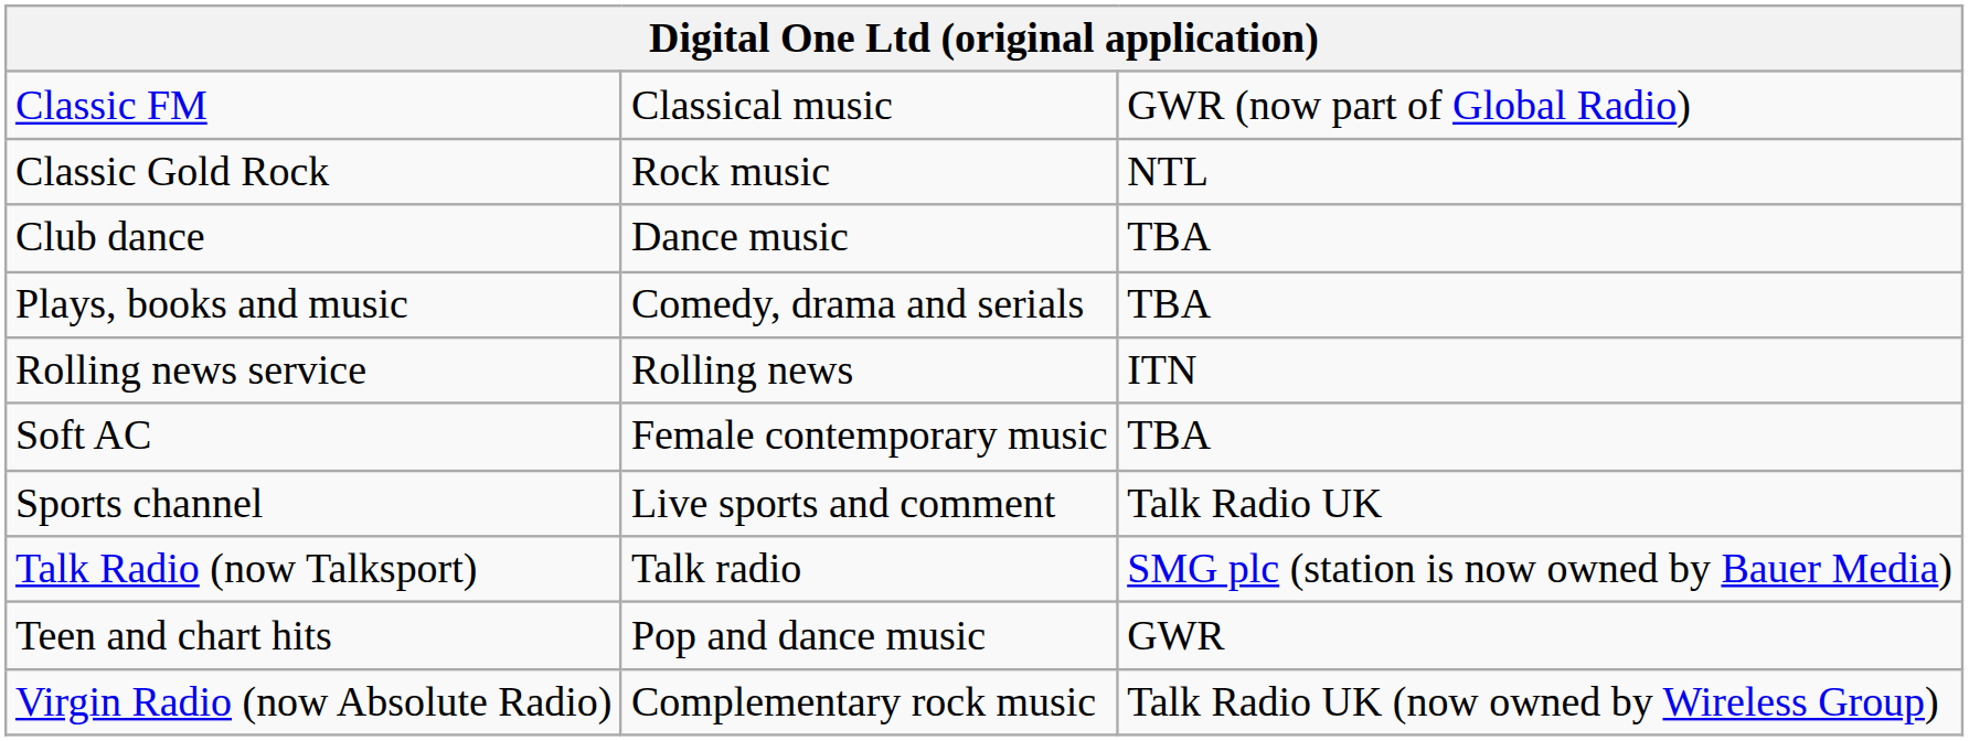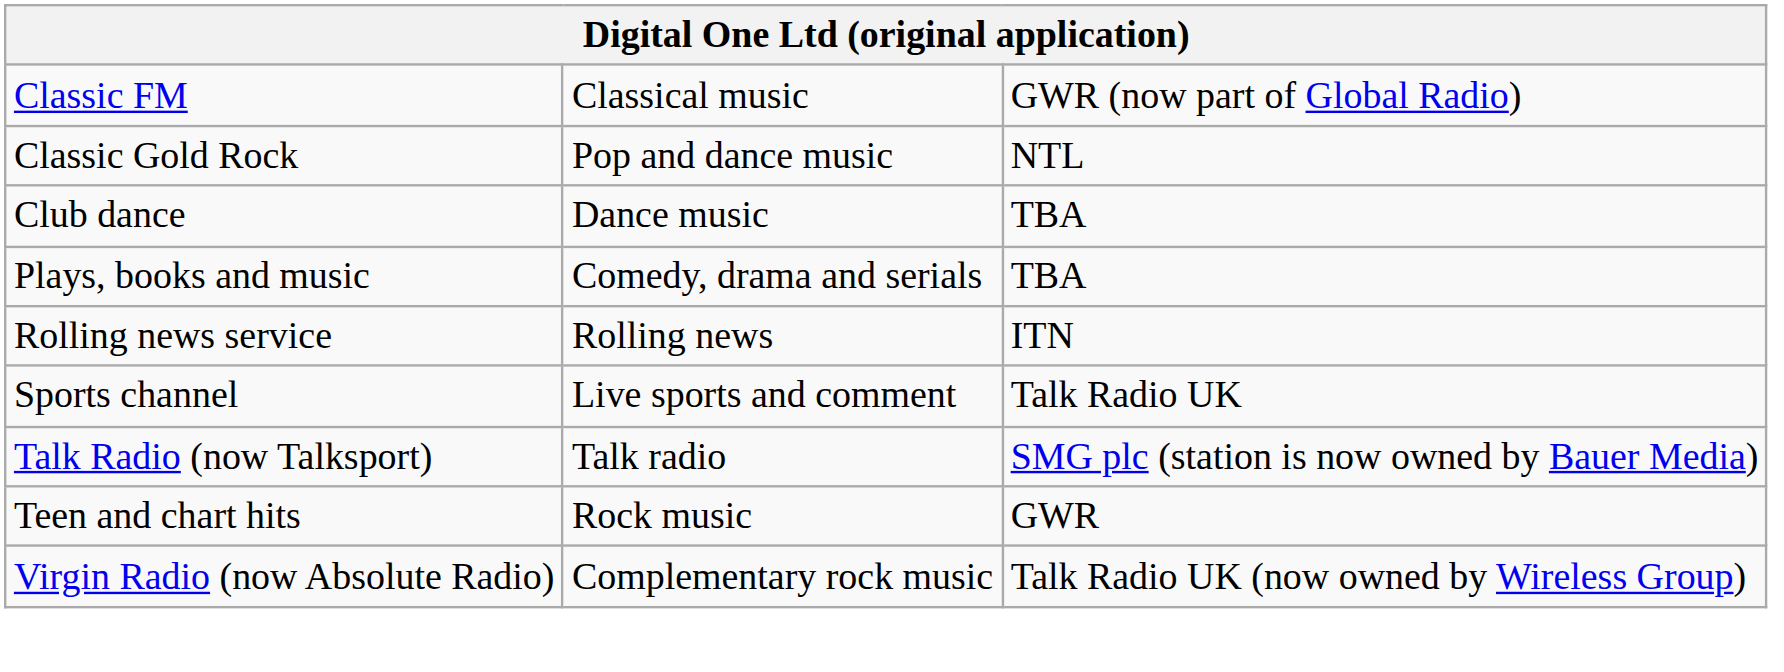 <table class="wikitable">
 <tr>
 <th colspan="3">Digital One Ltd (original application)</th>
 </tr>
 <tr>
 <td><a href='#'>Classic FM</a></td>
 <td>Classical music</td>
 <td>GWR (now part of <a href='#'>Global Radio</a>)</td>
 </tr>
 <tr>
 <td>Classic Gold Rock</td>
-<td>Rock music</td>
+<td>Pop and dance music</td>
 <td>NTL</td>
 </tr>
 <tr>
 <td>Club dance</td>
 <td>Dance music</td>
 <td>TBA</td>
 </tr>
 <tr>
 <td>Plays, books and music</td>
 <td>Comedy, drama and serials</td>
 <td>TBA</td>
 </tr>
 <tr>
 <td>Rolling news service</td>
 <td>Rolling news</td>
 <td>ITN</td>
 </tr>
 <tr>
-<td>Soft AC</td>
-<td>Female contemporary music</td>
-<td>TBA</td>
-</tr>
-<tr>
 <td>Sports channel</td>
 <td>Live sports and comment</td>
 <td>Talk Radio UK</td>
 </tr>
 <tr>
 <td><a href='#'>Talk Radio</a> (now Talksport)</td>
 <td>Talk radio</td>
 <td><a href='#'>SMG plc</a> (station is now owned by <a href='#'>Bauer Media</a>)</td>
 </tr>
 <tr>
 <td>Teen and chart hits</td>
-<td>Pop and dance music</td>
+<td>Rock music</td>
 <td>GWR</td>
 </tr>
 <tr>
 <td><a href='#'>Virgin Radio</a> (now Absolute Radio)</td>
 <td>Complementary rock music</td>
 <td>Talk Radio UK (now owned by <a href='#'>Wireless Group</a>)</td>
 </tr>
 </table>
